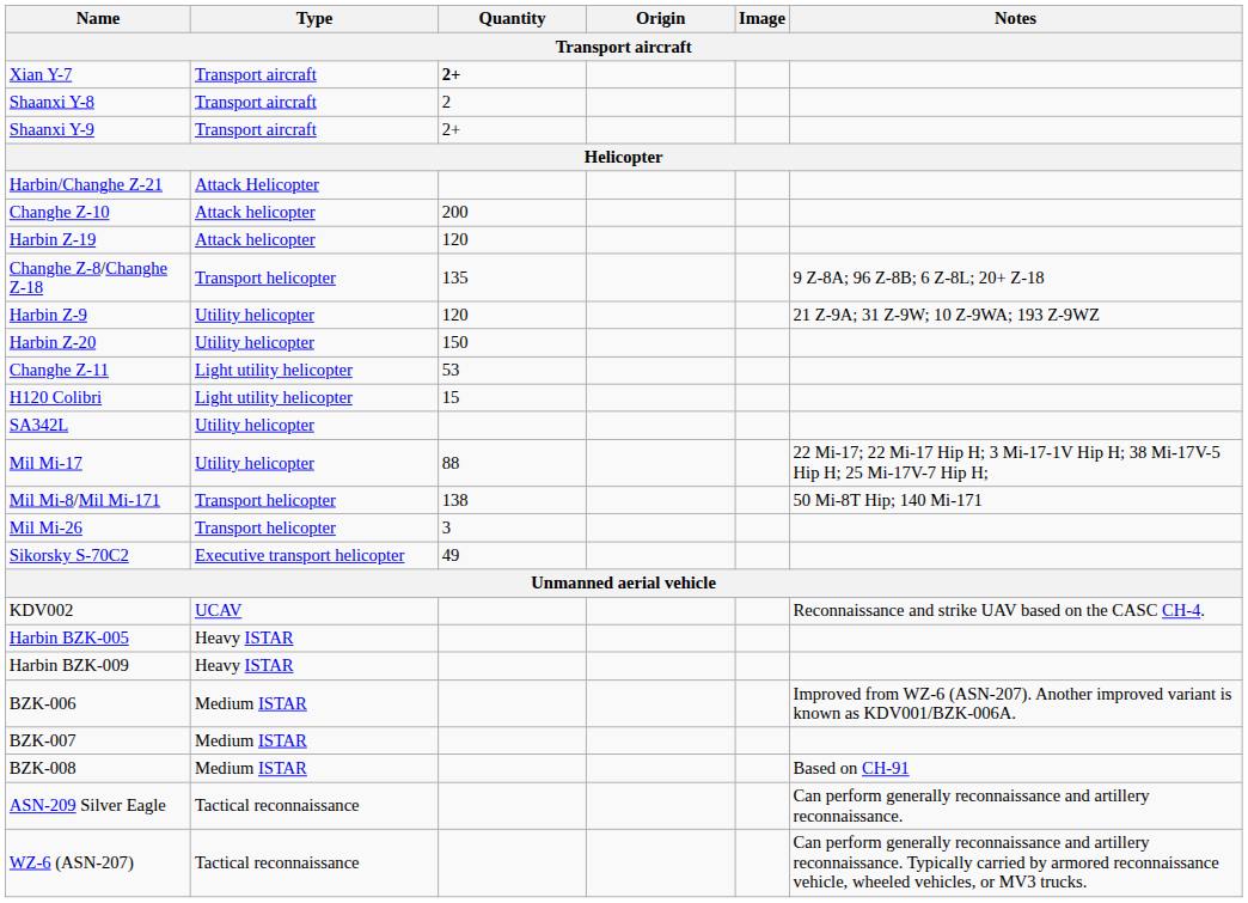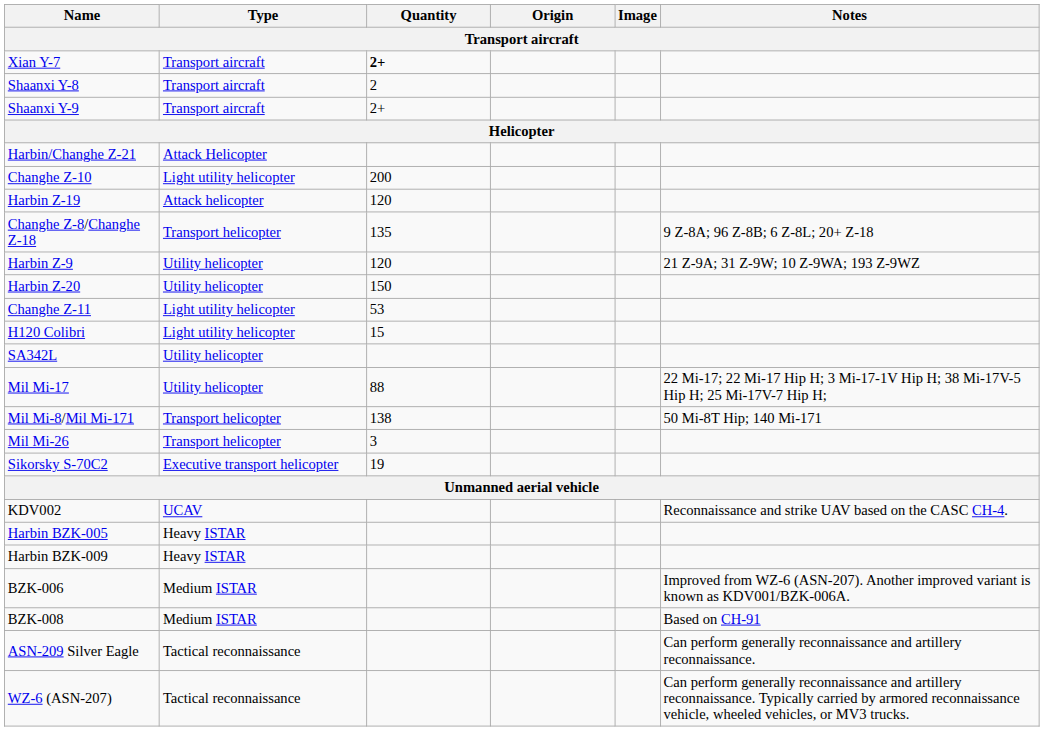 <table class="wikitable" style="width:90%;">
 <tr>
 <th style="width:15%;">Name</th>
 <th style="width:20%;">Type</th>
 <th style="width:12%;">Quantity</th>
 <th style="width:12%;">Origin</th>
 <th>Image</th>
 <th>Notes</th>
 </tr>
 <tr>
 <th colspan="6">Transport aircraft</th>
 </tr>
 <tr>
 <td><a href='#'>Xian Y-7</a></td>
 <td><a href='#'>Transport aircraft</a></td>
 <td><strong>2+</strong></td>
 <td></td>
 <td></td>
 <td></td>
 </tr>
 <tr>
 <td><a href='#'>Shaanxi Y-8</a></td>
 <td><a href='#'>Transport aircraft</a></td>
 <td>2</td>
 <td></td>
 <td></td>
 <td></td>
 </tr>
 <tr>
 <td><a href='#'>Shaanxi Y-9</a></td>
 <td><a href='#'>Transport aircraft</a></td>
 <td>2+</td>
 <td></td>
 <td></td>
 <td></td>
 </tr>
 <tr>
 <th colspan="6">Helicopter</th>
 </tr>
 <tr>
 <td><a href='#'>Harbin/Changhe Z-21</a></td>
 <td><a href='#'>Attack Helicopter</a></td>
 <td></td>
 <td></td>
 <td></td>
 <td></td>
 </tr>
 <tr>
 <td><a href='#'>Changhe Z-10</a></td>
-<td><a href='#'>Attack helicopter</a></td>
+<td><a href='#'>Light utility helicopter</a></td>
 <td>200</td>
 <td></td>
 <td></td>
 <td></td>
 </tr>
 <tr>
 <td><a href='#'>Harbin Z-19</a></td>
 <td><a href='#'>Attack helicopter</a></td>
 <td>120</td>
 <td></td>
 <td></td>
 <td></td>
 </tr>
 <tr>
 <td><a href='#'>Changhe Z-8</a>/<a href='#'>Changhe Z-18</a></td>
 <td><a href='#'>Transport helicopter</a></td>
 <td>135</td>
 <td></td>
 <td></td>
 <td>9 Z-8A; 96 Z-8B; 6 Z-8L; 20+ Z-18</td>
 </tr>
 <tr>
 <td><a href='#'>Harbin Z-9</a></td>
 <td><a href='#'>Utility helicopter</a></td>
 <td>120</td>
 <td></td>
 <td></td>
 <td>21 Z-9A; 31 Z-9W; 10 Z-9WA; 193 Z-9WZ</td>
 </tr>
 <tr>
 <td><a href='#'>Harbin Z-20</a></td>
 <td><a href='#'>Utility helicopter</a></td>
 <td>150</td>
 <td></td>
 <td></td>
 <td></td>
 </tr>
 <tr>
 <td><a href='#'>Changhe Z-11</a></td>
 <td><a href='#'>Light utility helicopter</a></td>
 <td>53</td>
 <td></td>
 <td></td>
 <td></td>
 </tr>
 <tr>
 <td><a href='#'>H120 Colibri</a></td>
 <td><a href='#'>Light utility helicopter</a></td>
 <td>15</td>
 <td><br></td>
 <td></td>
 <td></td>
 </tr>
 <tr>
 <td><a href='#'>SA342L</a></td>
 <td><a href='#'>Utility helicopter</a></td>
 <td></td>
 <td></td>
 <td></td>
 <td></td>
 </tr>
 <tr>
 <td><a href='#'>Mil Mi-17</a></td>
 <td><a href='#'>Utility helicopter</a></td>
 <td>88</td>
 <td></td>
 <td></td>
 <td>22 Mi-17; 22 Mi-17 Hip H; 3 Mi-17-1V Hip H; 38 Mi-17V-5 Hip H; 25 Mi-17V-7 Hip H;</td>
 </tr>
 <tr>
 <td><a href='#'>Mil Mi-8</a>/<a href='#'>Mil Mi-171</a></td>
 <td><a href='#'>Transport helicopter</a></td>
 <td>138</td>
 <td></td>
 <td></td>
 <td>50 Mi-8T Hip; 140 Mi-171</td>
 </tr>
 <tr>
 <td><a href='#'>Mil Mi-26</a></td>
 <td><a href='#'>Transport helicopter</a></td>
 <td>3</td>
 <td></td>
 <td></td>
 <td></td>
 </tr>
 <tr>
 <td><a href='#'>Sikorsky S-70C2</a></td>
 <td><a href='#'>Executive transport helicopter</a></td>
-<td>49</td>
+<td>19</td>
 <td><br></td>
 <td></td>
 <td></td>
 </tr>
 <tr>
 <th colspan="6">Unmanned aerial vehicle</th>
 </tr>
 <tr>
 <td>KDV002</td>
 <td><a href='#'>UCAV</a></td>
 <td></td>
 <td></td>
 <td></td>
 <td>Reconnaissance and strike UAV based on the CASC <a href='#'>CH-4</a>.</td>
 </tr>
 <tr>
 <td><a href='#'>Harbin BZK-005</a></td>
 <td>Heavy <a href='#'>ISTAR</a></td>
 <td></td>
 <td></td>
 <td></td>
 <td></td>
 </tr>
 <tr>
 <td>Harbin BZK-009</td>
 <td>Heavy <a href='#'>ISTAR</a></td>
 <td></td>
 <td></td>
 <td></td>
 <td></td>
 </tr>
 <tr>
 <td>BZK-006</td>
 <td>Medium <a href='#'>ISTAR</a></td>
 <td></td>
 <td></td>
 <td></td>
 <td>Improved from WZ-6 (ASN-207). Another improved variant is known as KDV001/BZK-006A.</td>
 </tr>
 <tr>
-<td>BZK-007</td>
-<td>Medium <a href='#'>ISTAR</a></td>
-<td></td>
-<td></td>
-<td></td>
-<td></td>
-</tr>
-<tr>
 <td>BZK-008</td>
 <td>Medium <a href='#'>ISTAR</a></td>
 <td></td>
 <td></td>
 <td></td>
 <td>Based on <a href='#'>CH-91</a></td>
 </tr>
 <tr>
 <td><a href='#'>ASN-209</a> Silver Eagle</td>
 <td>Tactical reconnaissance</td>
 <td></td>
 <td></td>
 <td></td>
 <td>Can perform generally reconnaissance and artillery reconnaissance.</td>
 </tr>
 <tr>
 <td><a href='#'>WZ-6</a> (ASN-207)</td>
 <td>Tactical reconnaissance</td>
 <td></td>
 <td></td>
 <td></td>
 <td>Can perform generally reconnaissance and artillery reconnaissance. Typically carried by armored reconnaissance vehicle, wheeled vehicles, or MV3 trucks.</td>
 </tr>
 </table>
